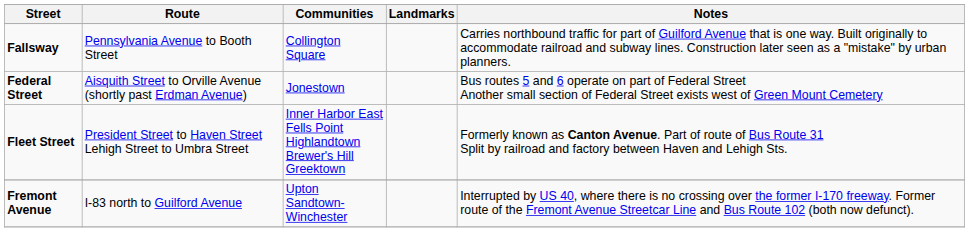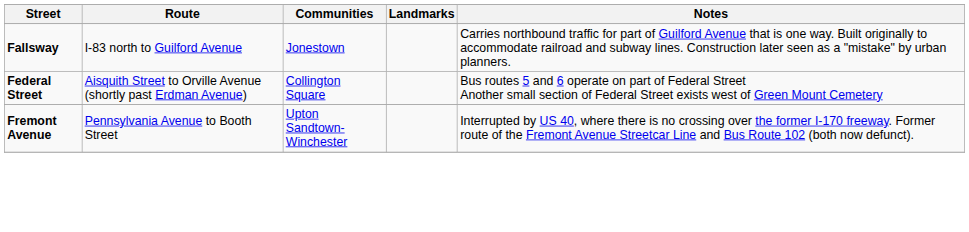 <table class="wikitable">
 <tr style="background-color:#DDDDDD;text-align:center;">
 </tr>
 <tr>
 <th>Street</th>
 <th>Route</th>
 <th>Communities</th>
 <th>Landmarks</th>
 <th>Notes</th>
 </tr>
 <tr>
 </tr>
 <tr>
 <td><strong>Fallsway</strong></td>
-<td><a href='#'>Pennsylvania Avenue</a> to Booth Street</td>
-<td><a href='#'>Collington Square</a></td>
+<td>I-83 north to <a href='#'>Guilford Avenue</a></td>
+<td><a href='#'>Jonestown</a></td>
 <td></td>
 <td>Carries northbound traffic for part of <a href='#'>Guilford Avenue</a> that is one way. Built originally to accommodate railroad and subway lines. Construction later seen as a "mistake" by urban planners.</td>
 </tr>
 <tr>
 <td><strong>Federal Street</strong></td>
 <td><a href='#'>Aisquith Street</a> to Orville Avenue (shortly past <a href='#'>Erdman Avenue</a>)</td>
-<td><a href='#'>Jonestown</a></td>
+<td><a href='#'>Collington Square</a></td>
 <td></td>
 <td>Bus routes <a href='#'>5</a> and <a href='#'>6</a> operate on part of Federal Street<br>Another small section of Federal Street exists west of <a href='#'>Green Mount Cemetery</a></td>
-</tr>
-<tr>
-<td><strong>Fleet Street</strong></td>
-<td><a href='#'>President Street</a> to <a href='#'>Haven Street</a><br>Lehigh Street to Umbra Street</td>
-<td><a href='#'>Inner Harbor East</a><br><a href='#'>Fells Point</a><br><a href='#'>Highlandtown</a><br><a href='#'>Brewer's Hill</a><br><a href='#'>Greektown</a></td>
-<td></td>
-<td>Formerly known as <strong>Canton Avenue</strong>. Part of route of <a href='#'>Bus Route 31</a><br>Split by railroad and factory between Haven and Lehigh Sts.</td>
 </tr>
 <tr>
 </tr>
 <tr>
 <td><strong>Fremont Avenue</strong></td>
-<td>I-83 north to <a href='#'>Guilford Avenue</a></td>
+<td><a href='#'>Pennsylvania Avenue</a> to Booth Street</td>
 <td><a href='#'>Upton</a><br><a href='#'>Sandtown-Winchester</a></td>
 <td></td>
 <td>Interrupted by <a href='#'>US 40</a>, where there is no crossing over <a href='#'>the former I-170 freeway</a>. Former route of the <a href='#'>Fremont Avenue Streetcar Line</a> and <a href='#'>Bus Route 102</a> (both now defunct).</td>
 </tr>
 <tr>
 </tr>
 </table>
